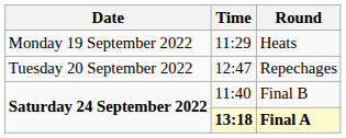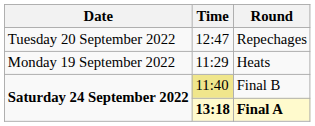 <table class="wikitable">
 <tr>
 <th>Date</th>
 <th>Time</th>
 <th>Round</th>
 </tr>
 <tr>
+<td>Tuesday 20 September 2022</td>
+<td>12:47</td>
+<td>Repechages</td>
+</tr>
+<tr>
 <td>Monday 19 September 2022</td>
 <td>11:29</td>
 <td>Heats</td>
 </tr>
 <tr>
-<td>Tuesday 20 September 2022</td>
-<td>12:47</td>
-<td>Repechages</td>
-</tr>
-<tr>
 <td rowspan=2><strong>Saturday 24 September 2022</strong></td>
-<td>11:40</td>
+<td style="background: khaki;">11:40</td>
 <td>Final B</td>
 </tr>
 <tr>
 <td style=background:lemonchiffon><strong>13:18</strong></td>
 <td style=background:lemonchiffon><strong>Final A</strong></td>
 </tr>
 </table>
